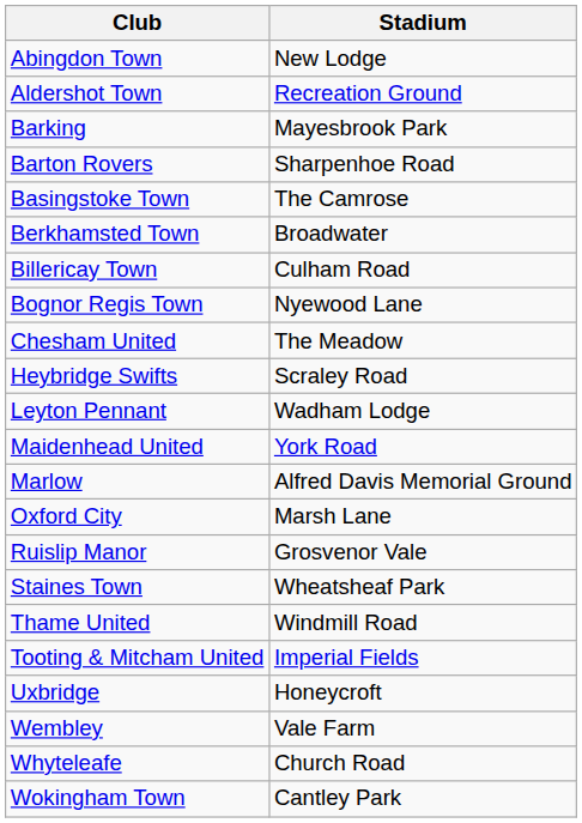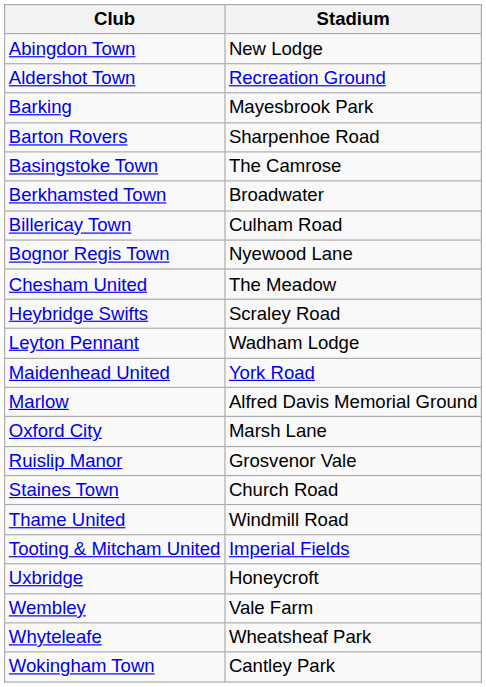 <table class="wikitable sortable">
 <tr>
 <th>Club</th>
 <th>Stadium</th>
 </tr>
 <tr>
 <td><a href='#'>Abingdon Town</a></td>
 <td>New Lodge</td>
 </tr>
 <tr>
 <td><a href='#'>Aldershot Town</a></td>
 <td><a href='#'>Recreation Ground</a></td>
 </tr>
 <tr>
 <td><a href='#'>Barking</a></td>
 <td>Mayesbrook Park</td>
 </tr>
 <tr>
 <td><a href='#'>Barton Rovers</a></td>
 <td>Sharpenhoe Road</td>
 </tr>
 <tr>
 <td><a href='#'>Basingstoke Town</a></td>
 <td>The Camrose</td>
 </tr>
 <tr>
 <td><a href='#'>Berkhamsted Town</a></td>
 <td>Broadwater</td>
 </tr>
 <tr>
 <td><a href='#'>Billericay Town</a></td>
 <td>Culham Road</td>
 </tr>
 <tr>
 <td><a href='#'>Bognor Regis Town</a></td>
 <td>Nyewood Lane</td>
 </tr>
 <tr>
 <td><a href='#'>Chesham United</a></td>
 <td>The Meadow</td>
 </tr>
 <tr>
 <td><a href='#'>Heybridge Swifts</a></td>
 <td>Scraley Road</td>
 </tr>
 <tr>
 <td><a href='#'>Leyton Pennant</a></td>
 <td>Wadham Lodge</td>
 </tr>
 <tr>
 <td><a href='#'>Maidenhead United</a></td>
 <td><a href='#'>York Road</a></td>
 </tr>
 <tr>
 <td><a href='#'>Marlow</a></td>
 <td>Alfred Davis Memorial Ground</td>
 </tr>
 <tr>
 <td><a href='#'>Oxford City</a></td>
 <td>Marsh Lane</td>
 </tr>
 <tr>
 <td><a href='#'>Ruislip Manor</a></td>
 <td>Grosvenor Vale</td>
 </tr>
 <tr>
 <td><a href='#'>Staines Town</a></td>
-<td>Wheatsheaf Park</td>
+<td>Church Road</td>
 </tr>
 <tr>
 <td><a href='#'>Thame United</a></td>
 <td>Windmill Road</td>
 </tr>
 <tr>
 <td><a href='#'>Tooting & Mitcham United</a></td>
 <td><a href='#'>Imperial Fields</a></td>
 </tr>
 <tr>
 <td><a href='#'>Uxbridge</a></td>
 <td>Honeycroft</td>
 </tr>
 <tr>
 <td><a href='#'>Wembley</a></td>
 <td>Vale Farm</td>
 </tr>
 <tr>
 <td><a href='#'>Whyteleafe</a></td>
-<td>Church Road</td>
+<td>Wheatsheaf Park</td>
 </tr>
 <tr>
 <td><a href='#'>Wokingham Town</a></td>
 <td>Cantley Park</td>
 </tr>
 </table>
